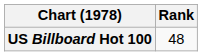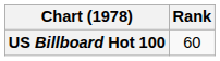 <table class="wikitable plainrowheaders">
 <tr>
 <th>Chart (1978)</th>
 <th>Rank</th>
 </tr>
 <tr>
 <th scope="row">US <em>Billboard</em> Hot 100</th>
-<td style="text-align:center;">48</td>
+<td style="text-align:center;">60</td>
 </tr>
 </table>
